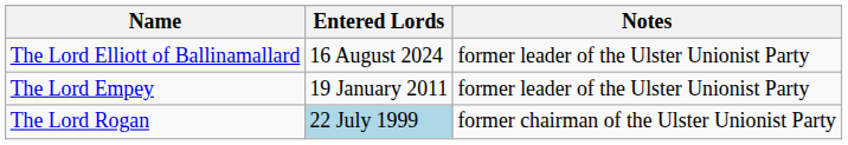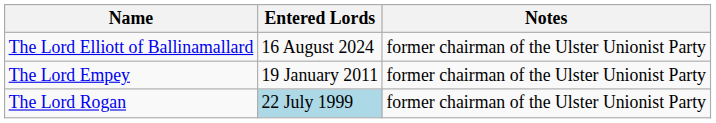 <table class="wikitable sortable" scope="row">
 <tr bgcolor=cccccc>
 <th>Name</th>
 <th>Entered Lords</th>
 <th>Notes</th>
 </tr>
 <tr>
 <td><a href='#'>The Lord Elliott of Ballinamallard</a></td>
 <td>16 August 2024</td>
-<td>former leader of the Ulster Unionist Party</td>
+<td>former chairman of the Ulster Unionist Party</td>
 </tr>
 <tr>
 <td><a href='#'>The Lord Empey</a></td>
 <td>19 January 2011</td>
-<td>former leader of the Ulster Unionist Party</td>
+<td>former chairman of the Ulster Unionist Party</td>
 </tr>
 <tr>
 <td><a href='#'>The Lord Rogan</a></td>
 <td style="background: lightblue;">22 July 1999</td>
 <td>former chairman of the Ulster Unionist Party</td>
 </tr>
 </table>
